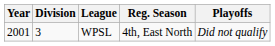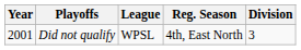 <table class="wikitable">
 <tr>
 <th>Year</th>
-<th>Division</th>
+<th>Playoffs</th>
 <th>League</th>
 <th>Reg. Season</th>
-<th>Playoffs</th>
+<th>Division</th>
 </tr>
 <tr>
 <td>2001</td>
-<td>3</td>
+<td><em>Did not qualify</em></td>
 <td>WPSL</td>
 <td>4th, East North</td>
-<td><em>Did not qualify</em></td>
+<td>3</td>
 </tr>
 </table>
